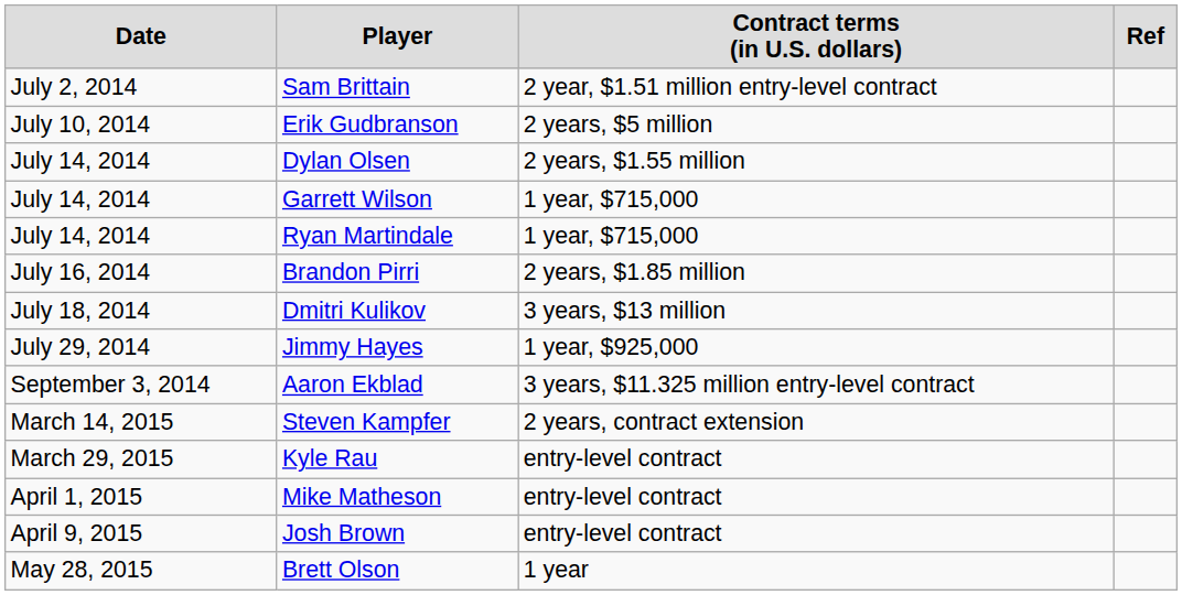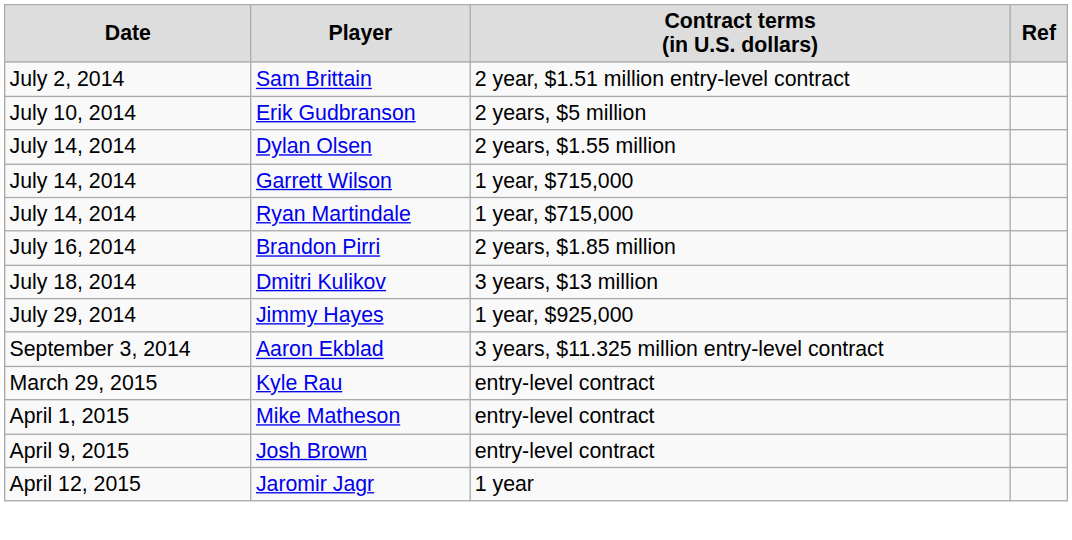 <table class="wikitable" style="border-collapse: collapse; width: 50em; padding: 3;">
 <tr align="center" bgcolor="#dddddd">
 <td><strong>Date</strong></td>
 <td><strong>Player</strong></td>
 <td><strong>Contract terms</strong><br><strong>(in U.S. dollars)</strong></td>
 <td><strong>Ref</strong></td>
 </tr>
 <tr>
 <td>July 2, 2014</td>
 <td><a href='#'>Sam Brittain</a></td>
 <td>2 year, $1.51 million entry-level contract</td>
 <td></td>
 </tr>
 <tr>
 <td>July 10, 2014</td>
 <td><a href='#'>Erik Gudbranson</a></td>
 <td>2 years, $5 million</td>
 <td></td>
 </tr>
 <tr>
 <td>July 14, 2014</td>
 <td><a href='#'>Dylan Olsen</a></td>
 <td>2 years, $1.55 million</td>
 <td></td>
 </tr>
 <tr>
 <td>July 14, 2014</td>
 <td><a href='#'>Garrett Wilson</a></td>
 <td>1 year, $715,000</td>
 <td></td>
 </tr>
 <tr>
 <td>July 14, 2014</td>
 <td><a href='#'>Ryan Martindale</a></td>
 <td>1 year, $715,000</td>
 <td></td>
 </tr>
 <tr>
 <td>July 16, 2014</td>
 <td><a href='#'>Brandon Pirri</a></td>
 <td>2 years, $1.85 million</td>
 <td></td>
 </tr>
 <tr>
 <td>July 18, 2014</td>
 <td><a href='#'>Dmitri Kulikov</a></td>
 <td>3 years, $13 million</td>
 <td></td>
 </tr>
 <tr>
 <td>July 29, 2014</td>
 <td><a href='#'>Jimmy Hayes</a></td>
 <td>1 year, $925,000</td>
 <td></td>
 </tr>
 <tr>
 <td>September 3, 2014</td>
 <td><a href='#'>Aaron Ekblad</a></td>
 <td>3 years, $11.325 million entry-level contract</td>
 <td></td>
 </tr>
 <tr>
-<td>March 14, 2015</td>
-<td><a href='#'>Steven Kampfer</a></td>
-<td>2 years, contract extension</td>
-<td></td>
-</tr>
-<tr>
 <td>March 29, 2015</td>
 <td><a href='#'>Kyle Rau</a></td>
 <td>entry-level contract</td>
 <td></td>
 </tr>
 <tr>
 <td>April 1, 2015</td>
 <td><a href='#'>Mike Matheson</a></td>
 <td>entry-level contract</td>
 <td></td>
 </tr>
 <tr>
 <td>April 9, 2015</td>
 <td><a href='#'>Josh Brown</a></td>
 <td>entry-level contract</td>
 <td></td>
 </tr>
 <tr>
-<td>May 28, 2015</td>
-<td><a href='#'>Brett Olson</a></td>
+<td>April 12, 2015</td>
+<td><a href='#'>Jaromir Jagr</a></td>
 <td>1 year</td>
 <td></td>
 </tr>
 </table>
